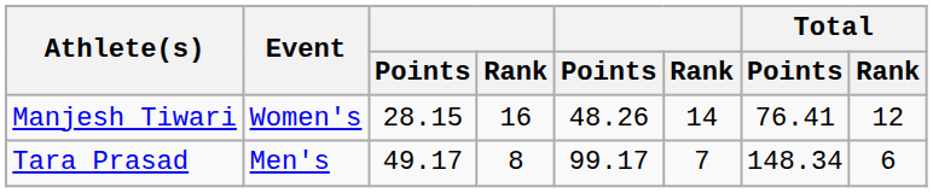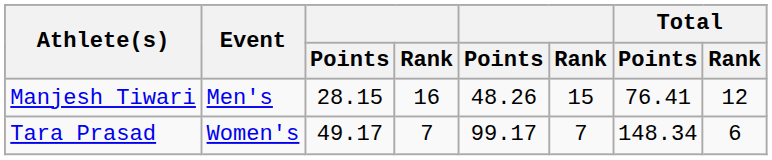 <table class="wikitable" style="font-size:90%">
 <tr>
 <th rowspan=2>Athlete(s)</th>
 <th rowspan=2>Event</th>
 <th colspan=2></th>
 <th colspan=2></th>
 <th colspan=2>Total</th>
 </tr>
 <tr>
 <th>Points</th>
 <th>Rank</th>
 <th>Points</th>
 <th>Rank</th>
 <th>Points</th>
 <th>Rank</th>
 </tr>
 <tr align=center>
 <td align=left><a href='#'>Manjesh Tiwari</a></td>
-<td align=left><a href='#'>Women's</a></td>
+<td align=left><a href='#'>Men's</a></td>
 <td>28.15</td>
 <td>16</td>
 <td>48.26</td>
-<td>14</td>
+<td>15</td>
 <td>76.41</td>
 <td>12</td>
 </tr>
 <tr align=center>
 <td align=left><a href='#'>Tara Prasad</a></td>
-<td align=left><a href='#'>Men's</a></td>
+<td align=left><a href='#'>Women's</a></td>
 <td>49.17</td>
-<td>8</td>
+<td>7</td>
 <td>99.17</td>
 <td>7</td>
 <td>148.34</td>
 <td>6</td>
 </tr>
 </table>
